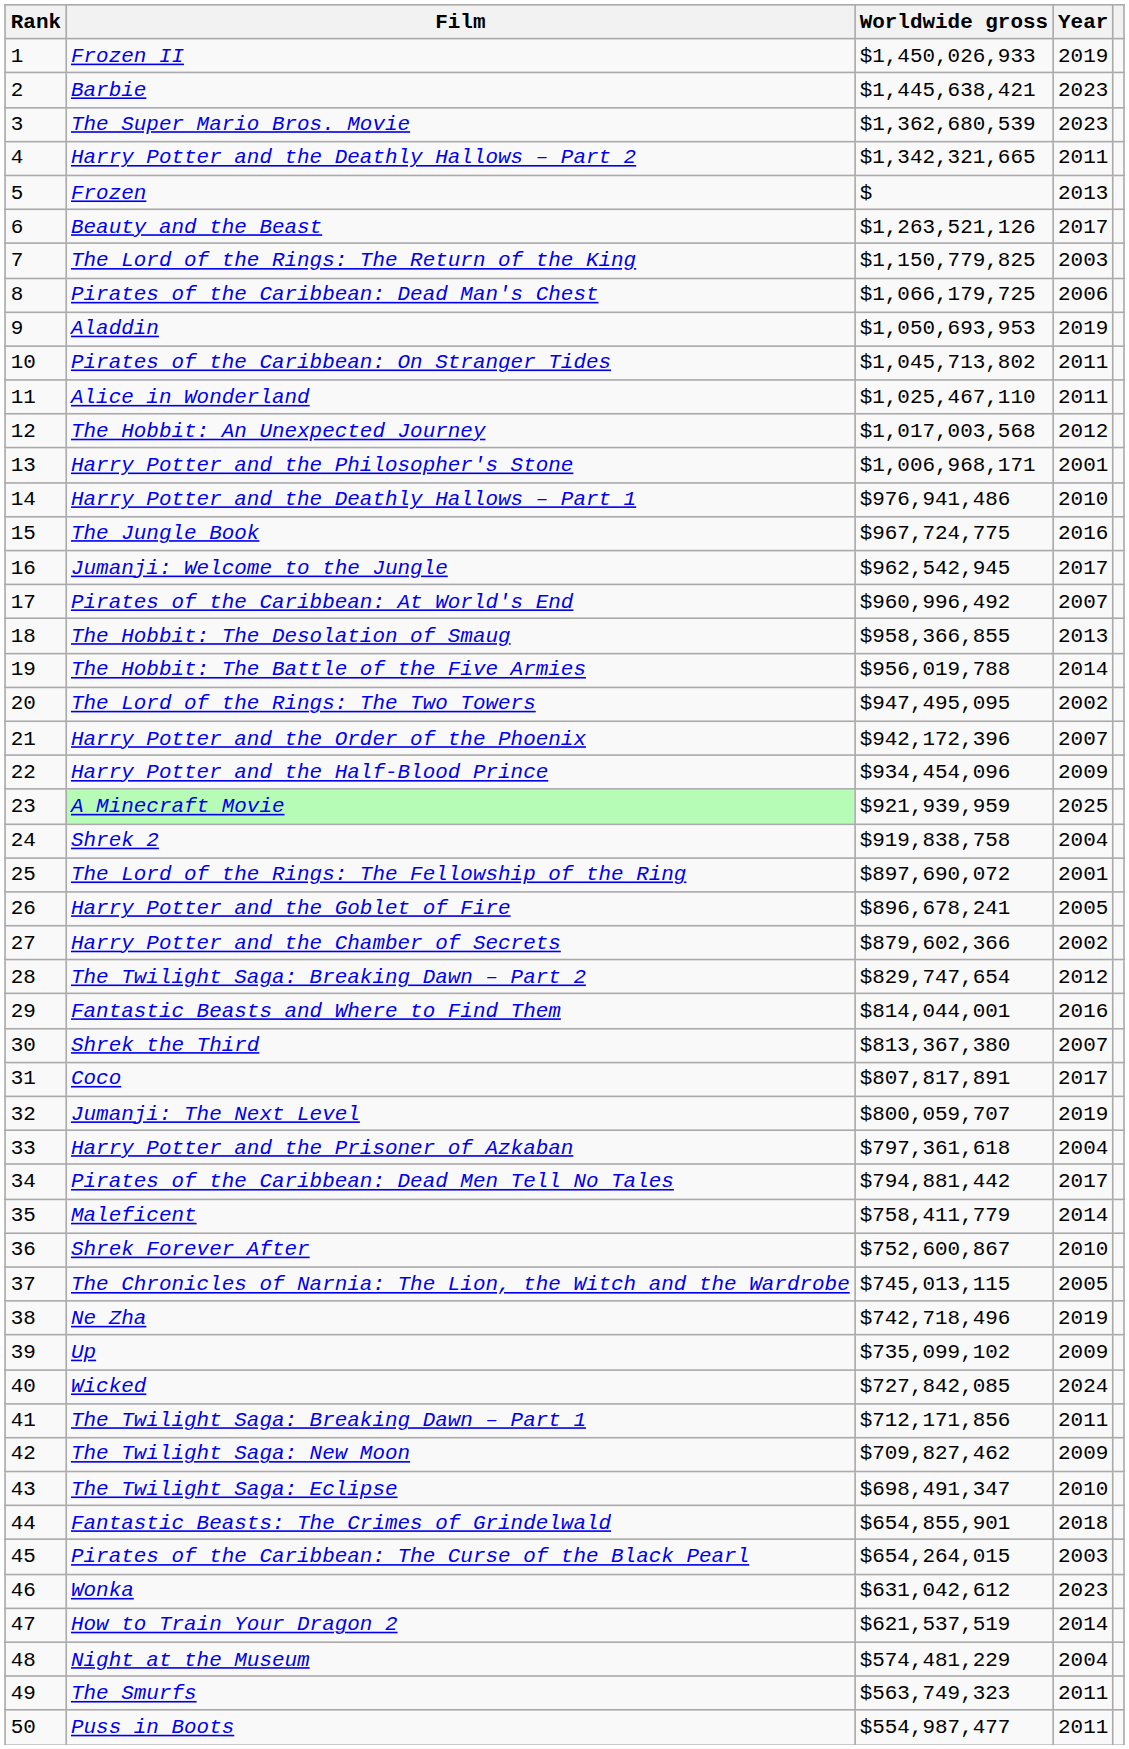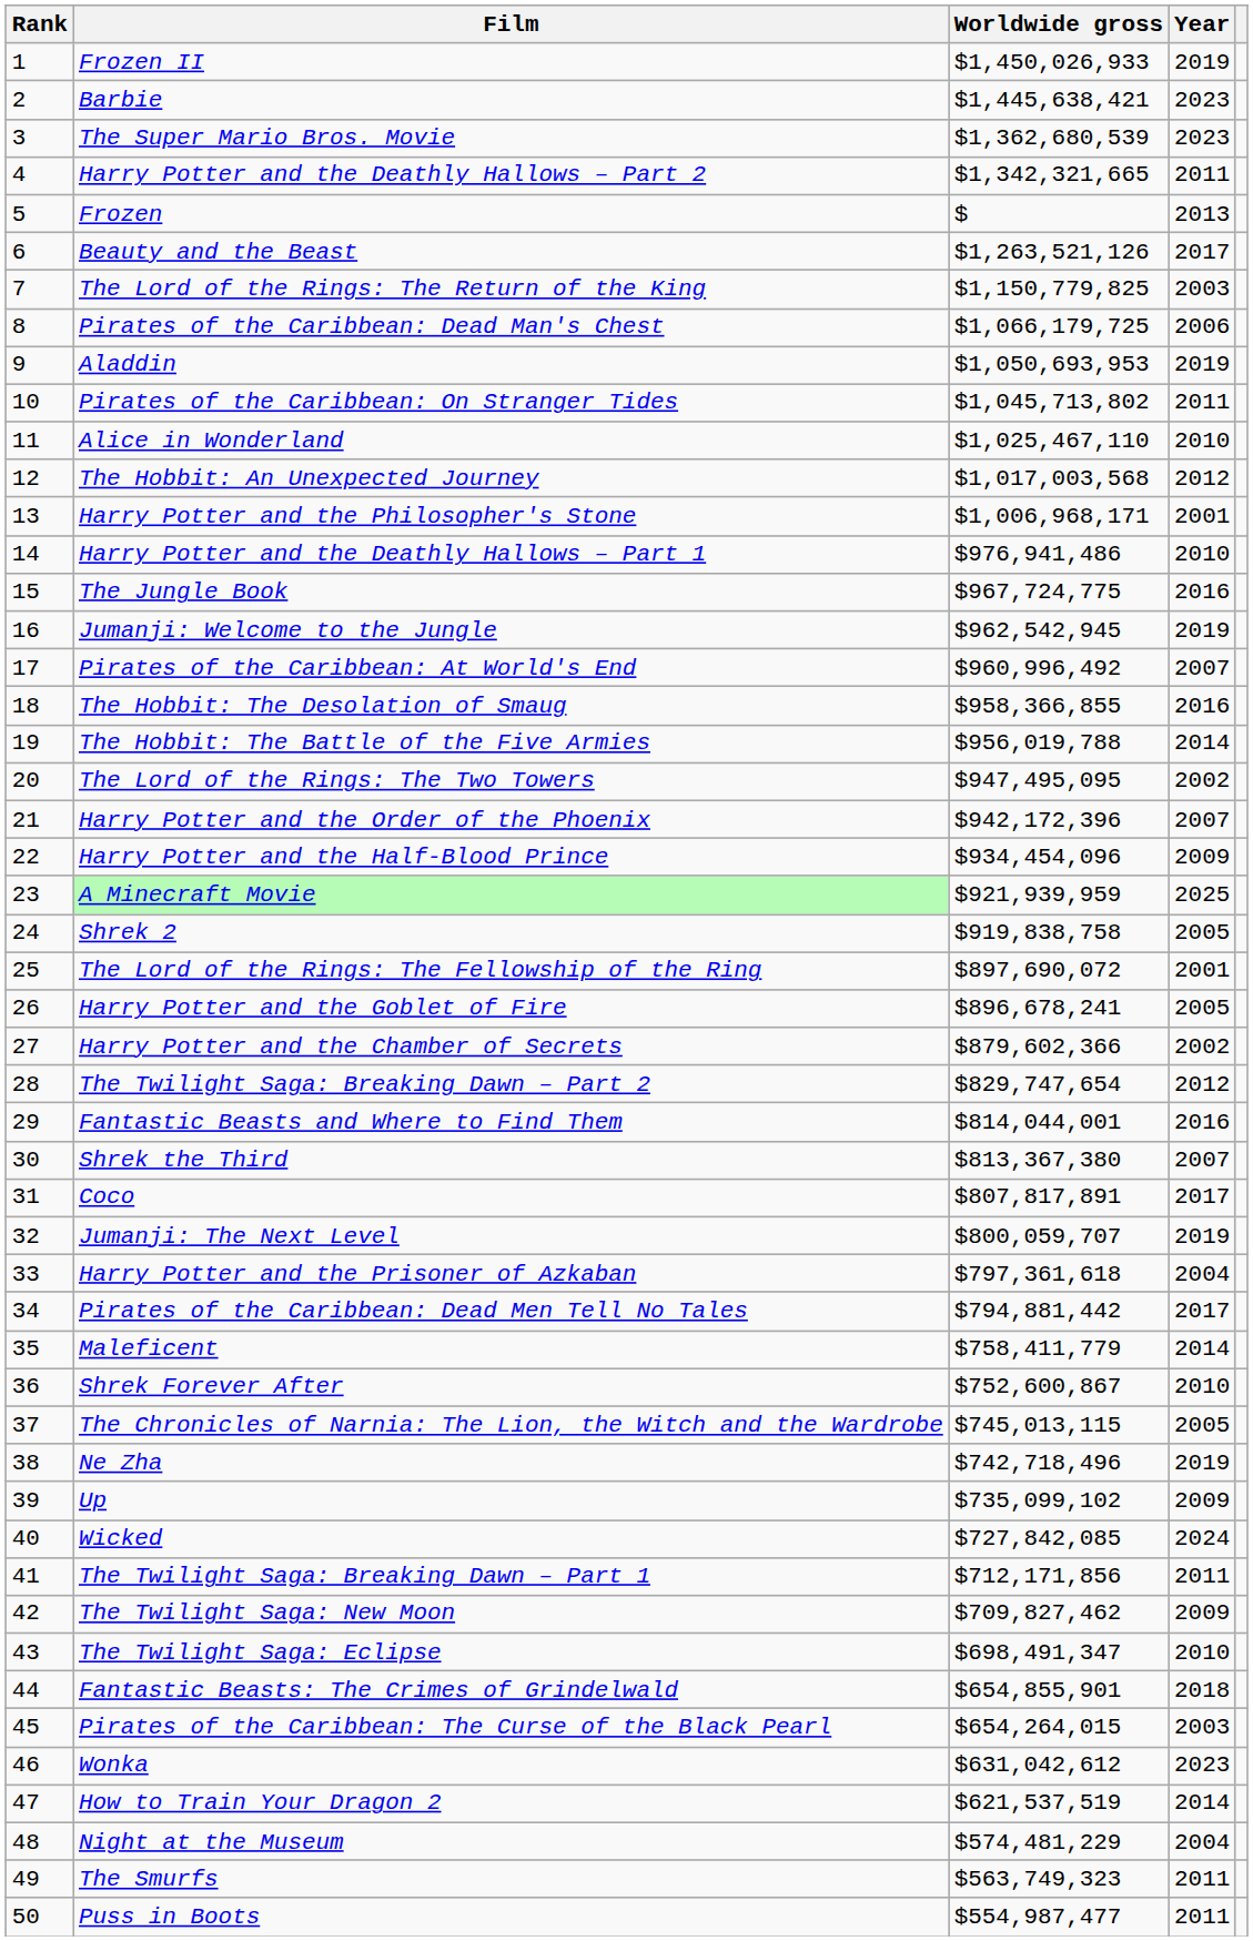 <table class="wikitable plainrowheaders" style="margin:auto; margin:auto;" id="Gross">
 <tr>
 <th>Rank</th>
 <th>Film</th>
 <th>Worldwide gross</th>
 <th>Year</th>
 <th></th>
 </tr>
 <tr>
 <td>1</td>
 <td><em><a href='#'>Frozen II</a></em></td>
 <td>$1,450,026,933</td>
 <td>2019</td>
 <td></td>
 </tr>
 <tr>
 <td>2</td>
 <td><em><a href='#'>Barbie</a></em></td>
 <td>$1,445,638,421</td>
 <td>2023</td>
 <td></td>
 </tr>
 <tr>
 <td>3</td>
 <td><em><a href='#'>The Super Mario Bros. Movie</a></em></td>
 <td>$1,362,680,539</td>
 <td>2023</td>
 <td></td>
 </tr>
 <tr>
 <td>4</td>
 <td><em><a href='#'>Harry Potter and the Deathly Hallows – Part 2</a></em></td>
 <td>$1,342,321,665</td>
 <td>2011</td>
 <td></td>
 </tr>
 <tr>
 <td>5</td>
 <td><em><a href='#'>Frozen</a></em></td>
 <td>$</td>
 <td>2013</td>
 <td></td>
 </tr>
 <tr>
 <td>6</td>
 <td><em><a href='#'>Beauty and the Beast</a></em></td>
 <td>$1,263,521,126</td>
 <td>2017</td>
 <td></td>
 </tr>
 <tr>
 <td>7</td>
 <td><em><a href='#'>The Lord of the Rings: The Return of the King</a></em></td>
 <td>$1,150,779,825</td>
 <td>2003</td>
 <td></td>
 </tr>
 <tr>
 <td>8</td>
 <td><em><a href='#'>Pirates of the Caribbean: Dead Man's Chest</a></em></td>
 <td>$1,066,179,725</td>
 <td>2006</td>
 <td></td>
 </tr>
 <tr>
 <td>9</td>
 <td><em><a href='#'>Aladdin</a></em></td>
 <td>$1,050,693,953</td>
 <td>2019</td>
 <td></td>
 </tr>
 <tr>
 <td>10</td>
 <td><em><a href='#'>Pirates of the Caribbean: On Stranger Tides</a></em></td>
 <td>$1,045,713,802</td>
 <td>2011</td>
 <td></td>
 </tr>
 <tr>
 <td>11</td>
 <td><em><a href='#'>Alice in Wonderland</a></em></td>
 <td>$1,025,467,110</td>
-<td>2011</td>
+<td>2010</td>
 <td></td>
 </tr>
 <tr>
 <td>12</td>
 <td><em><a href='#'>The Hobbit: An Unexpected Journey</a></em></td>
 <td>$1,017,003,568</td>
 <td>2012</td>
 <td></td>
 </tr>
 <tr>
 <td>13</td>
 <td><em><a href='#'>Harry Potter and the Philosopher's Stone</a></em></td>
 <td>$1,006,968,171</td>
 <td>2001</td>
 <td></td>
 </tr>
 <tr>
 <td>14</td>
 <td><em><a href='#'>Harry Potter and the Deathly Hallows – Part 1</a></em></td>
 <td>$976,941,486</td>
 <td>2010</td>
 <td></td>
 </tr>
 <tr>
 <td>15</td>
 <td><em><a href='#'>The Jungle Book</a></em></td>
 <td>$967,724,775</td>
 <td>2016</td>
 <td></td>
 </tr>
 <tr>
 <td>16</td>
 <td><em><a href='#'>Jumanji: Welcome to the Jungle</a></em></td>
 <td>$962,542,945</td>
-<td>2017</td>
+<td>2019</td>
 <td></td>
 </tr>
 <tr>
 <td>17</td>
 <td><em><a href='#'>Pirates of the Caribbean: At World's End</a></em></td>
 <td>$960,996,492</td>
 <td>2007</td>
 <td></td>
 </tr>
 <tr>
 <td>18</td>
 <td><em><a href='#'>The Hobbit: The Desolation of Smaug</a></em></td>
 <td>$958,366,855</td>
-<td>2013</td>
+<td>2016</td>
 <td></td>
 </tr>
 <tr>
 <td>19</td>
 <td><em><a href='#'>The Hobbit: The Battle of the Five Armies</a></em></td>
 <td>$956,019,788</td>
 <td>2014</td>
 <td></td>
 </tr>
 <tr>
 <td>20</td>
 <td><em><a href='#'>The Lord of the Rings: The Two Towers</a></em></td>
 <td>$947,495,095</td>
 <td>2002</td>
 <td></td>
 </tr>
 <tr>
 <td>21</td>
 <td><em><a href='#'>Harry Potter and the Order of the Phoenix</a></em></td>
 <td>$942,172,396</td>
 <td>2007</td>
 <td></td>
 </tr>
 <tr>
 <td>22</td>
 <td><em><a href='#'>Harry Potter and the Half-Blood Prince</a></em></td>
 <td>$934,454,096</td>
 <td>2009</td>
 <td></td>
 </tr>
 <tr>
 <td>23</td>
 <td style="background:#b6fcb6;"><em><a href='#'>A Minecraft Movie</a></em> </td>
 <td>$921,939,959</td>
 <td>2025</td>
 <td></td>
 </tr>
 <tr>
 <td>24</td>
 <td><em><a href='#'>Shrek 2</a></em></td>
 <td>$919,838,758</td>
-<td>2004</td>
+<td>2005</td>
 <td></td>
 </tr>
 <tr>
 <td>25</td>
 <td><em><a href='#'>The Lord of the Rings: The Fellowship of the Ring</a></em></td>
 <td>$897,690,072</td>
 <td>2001</td>
 <td></td>
 </tr>
 <tr>
 <td>26</td>
 <td><em><a href='#'>Harry Potter and the Goblet of Fire</a></em></td>
 <td>$896,678,241</td>
 <td>2005</td>
 <td></td>
 </tr>
 <tr>
 <td>27</td>
 <td><em><a href='#'>Harry Potter and the Chamber of Secrets</a></em></td>
 <td>$879,602,366</td>
 <td>2002</td>
 <td></td>
 </tr>
 <tr>
 <td>28</td>
 <td><em><a href='#'>The Twilight Saga: Breaking Dawn – Part 2</a></em></td>
 <td>$829,747,654</td>
 <td>2012</td>
 <td></td>
 </tr>
 <tr>
 <td>29</td>
 <td><em><a href='#'>Fantastic Beasts and Where to Find Them</a></em></td>
 <td>$814,044,001</td>
 <td>2016</td>
 <td></td>
 </tr>
 <tr>
 <td>30</td>
 <td><em><a href='#'>Shrek the Third</a></em></td>
 <td>$813,367,380</td>
 <td>2007</td>
 <td></td>
 </tr>
 <tr>
 <td>31</td>
 <td><em><a href='#'>Coco</a></em></td>
 <td>$807,817,891</td>
 <td>2017</td>
 <td></td>
 </tr>
 <tr>
 <td>32</td>
 <td><em><a href='#'>Jumanji: The Next Level</a></em></td>
 <td>$800,059,707</td>
 <td>2019</td>
 <td></td>
 </tr>
 <tr>
 <td>33</td>
 <td><em><a href='#'>Harry Potter and the Prisoner of Azkaban</a></em></td>
 <td>$797,361,618</td>
 <td>2004</td>
 <td></td>
 </tr>
 <tr>
 <td>34</td>
 <td><em><a href='#'>Pirates of the Caribbean: Dead Men Tell No Tales</a></em></td>
 <td>$794,881,442</td>
 <td>2017</td>
 <td></td>
 </tr>
 <tr>
 <td>35</td>
 <td><em><a href='#'>Maleficent</a></em></td>
 <td>$758,411,779</td>
 <td>2014</td>
 <td></td>
 </tr>
 <tr>
 <td>36</td>
 <td><em><a href='#'>Shrek Forever After</a></em></td>
 <td>$752,600,867</td>
 <td>2010</td>
 <td></td>
 </tr>
 <tr>
 <td>37</td>
 <td><em><a href='#'>The Chronicles of Narnia: The Lion, the Witch and the Wardrobe</a></em></td>
 <td>$745,013,115</td>
 <td>2005</td>
 <td></td>
 </tr>
 <tr>
 <td>38</td>
 <td><em><a href='#'>Ne Zha</a></em></td>
 <td>$742,718,496</td>
 <td>2019</td>
 <td></td>
 </tr>
 <tr>
 <td>39</td>
 <td><em><a href='#'>Up</a></em></td>
 <td>$735,099,102</td>
 <td>2009</td>
 <td></td>
 </tr>
 <tr>
 <td>40</td>
 <td><em><a href='#'>Wicked</a></em></td>
 <td>$727,842,085</td>
 <td>2024</td>
 <td></td>
 </tr>
 <tr>
 <td>41</td>
 <td><em><a href='#'>The Twilight Saga: Breaking Dawn – Part 1</a></em></td>
 <td>$712,171,856</td>
 <td>2011</td>
 <td></td>
 </tr>
 <tr>
 <td>42</td>
 <td><em><a href='#'>The Twilight Saga: New Moon</a></em></td>
 <td>$709,827,462</td>
 <td>2009</td>
 <td></td>
 </tr>
 <tr>
 <td>43</td>
 <td><em><a href='#'>The Twilight Saga: Eclipse</a></em></td>
 <td>$698,491,347</td>
 <td>2010</td>
 <td></td>
 </tr>
 <tr>
 <td>44</td>
 <td><em><a href='#'>Fantastic Beasts: The Crimes of Grindelwald</a></em></td>
 <td>$654,855,901</td>
 <td>2018</td>
 <td></td>
 </tr>
 <tr>
 <td>45</td>
 <td><em><a href='#'>Pirates of the Caribbean: The Curse of the Black Pearl</a></em></td>
 <td>$654,264,015</td>
 <td>2003</td>
 <td></td>
 </tr>
 <tr>
 <td>46</td>
 <td><em><a href='#'>Wonka</a></em></td>
 <td>$631,042,612</td>
 <td>2023</td>
 <td></td>
 </tr>
 <tr>
 <td>47</td>
 <td><em><a href='#'>How to Train Your Dragon 2</a></em></td>
 <td>$621,537,519</td>
 <td>2014</td>
 <td></td>
 </tr>
 <tr>
 <td>48</td>
 <td><em><a href='#'>Night at the Museum</a></em></td>
 <td>$574,481,229</td>
 <td>2004</td>
 <td></td>
 </tr>
 <tr>
 <td>49</td>
 <td><em><a href='#'>The Smurfs</a></em></td>
 <td>$563,749,323</td>
 <td>2011</td>
 <td></td>
 </tr>
 <tr>
 <td>50</td>
 <td><em><a href='#'>Puss in Boots</a></em></td>
 <td>$554,987,477</td>
 <td>2011</td>
 <td></td>
 </tr>
 </table>
